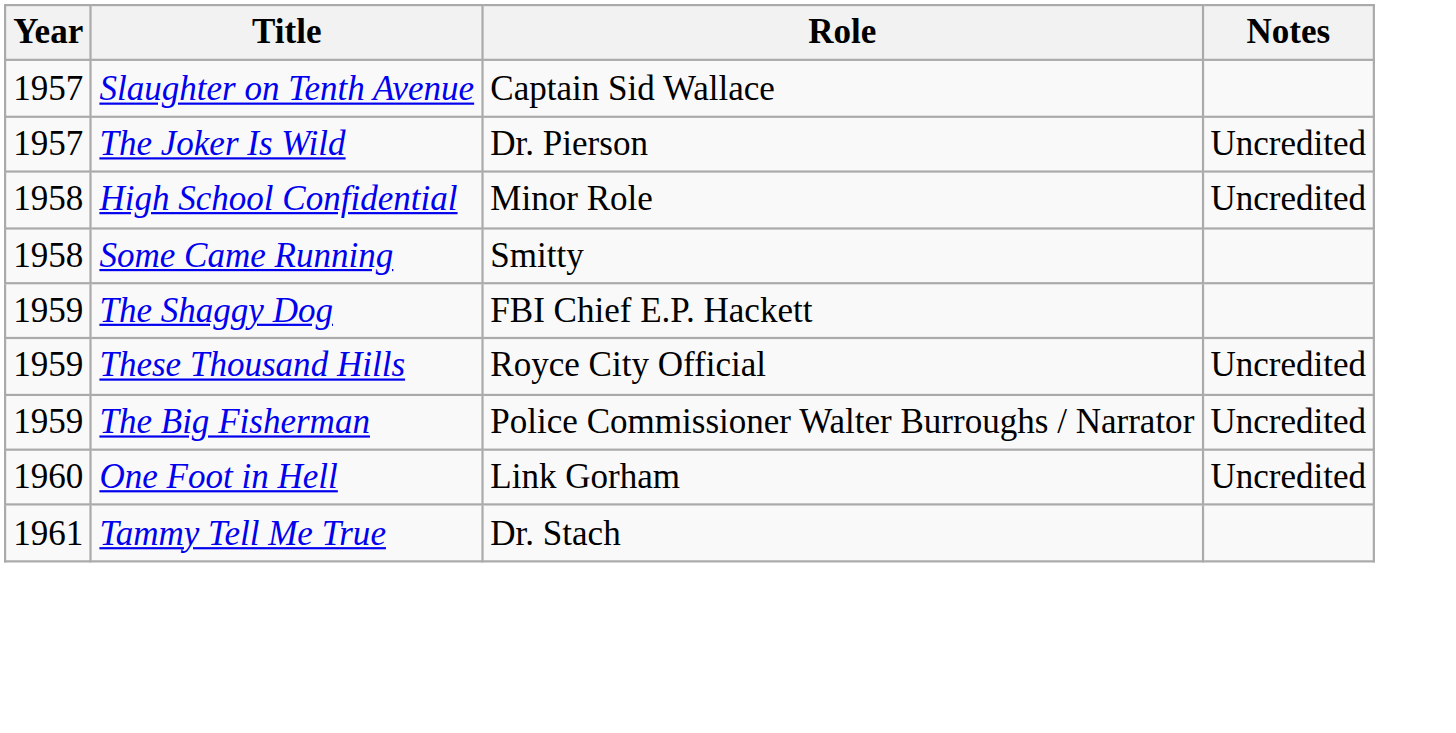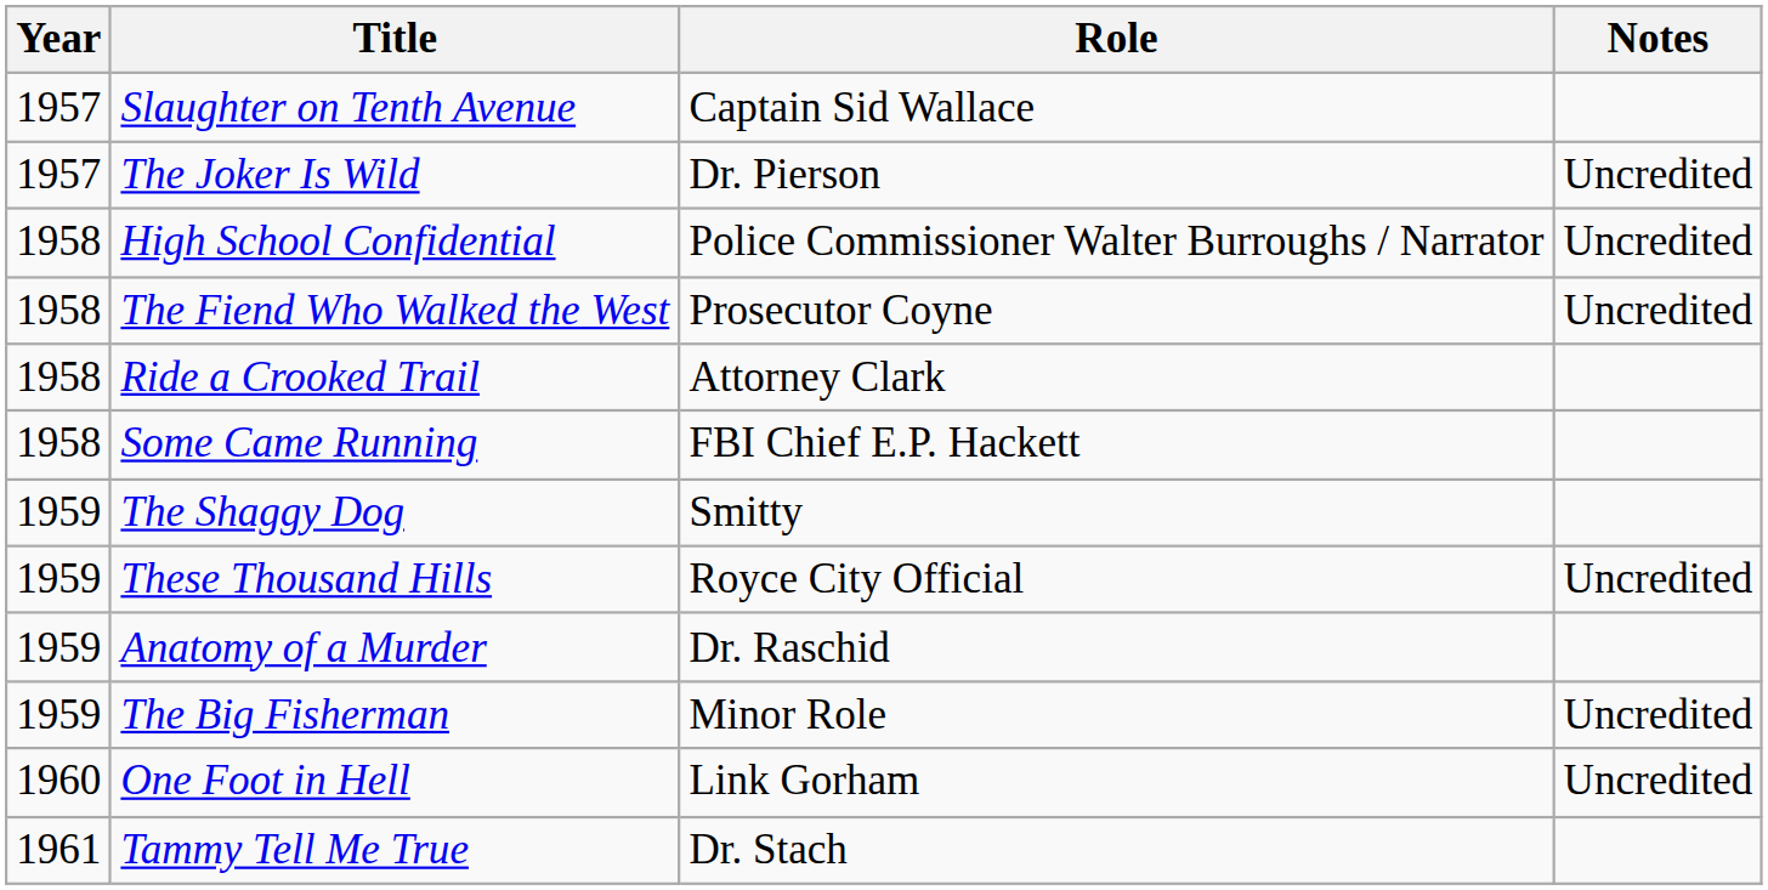 <table class="wikitable">
 <tr>
 <th>Year</th>
 <th>Title</th>
 <th>Role</th>
 <th>Notes</th>
 </tr>
 <tr>
 <td>1957</td>
 <td><em><a href='#'>Slaughter on Tenth Avenue</a></em></td>
 <td>Captain Sid Wallace</td>
 <td></td>
 </tr>
 <tr>
 <td>1957</td>
 <td><em><a href='#'>The Joker Is Wild</a></em></td>
 <td>Dr. Pierson</td>
 <td>Uncredited</td>
 </tr>
 <tr>
 <td>1958</td>
 <td><em><a href='#'>High School Confidential</a></em></td>
-<td>Minor Role</td>
+<td>Police Commissioner Walter Burroughs / Narrator</td>
 <td>Uncredited</td>
 </tr>
 <tr>
 <td>1958</td>
+<td><em><a href='#'>The Fiend Who Walked the West</a></em></td>
+<td>Prosecutor Coyne</td>
+<td>Uncredited</td>
+</tr>
+<tr>
+<td>1958</td>
+<td><em><a href='#'>Ride a Crooked Trail</a></em></td>
+<td>Attorney Clark</td>
+<td></td>
+</tr>
+<tr>
+<td>1958</td>
 <td><em><a href='#'>Some Came Running</a></em></td>
-<td>Smitty</td>
+<td>FBI Chief E.P. Hackett</td>
 <td></td>
 </tr>
 <tr>
 <td>1959</td>
 <td><em><a href='#'>The Shaggy Dog</a></em></td>
-<td>FBI Chief E.P. Hackett</td>
+<td>Smitty</td>
 <td></td>
 </tr>
 <tr>
 <td>1959</td>
 <td><em><a href='#'>These Thousand Hills</a></em></td>
 <td>Royce City Official</td>
 <td>Uncredited</td>
 </tr>
 <tr>
 <td>1959</td>
+<td><em><a href='#'>Anatomy of a Murder</a></em></td>
+<td>Dr. Raschid</td>
+<td></td>
+</tr>
+<tr>
+<td>1959</td>
 <td><em><a href='#'>The Big Fisherman</a></em></td>
-<td>Police Commissioner Walter Burroughs / Narrator</td>
+<td>Minor Role</td>
 <td>Uncredited</td>
 </tr>
 <tr>
 <td>1960</td>
 <td><em><a href='#'>One Foot in Hell</a></em></td>
 <td>Link Gorham</td>
 <td>Uncredited</td>
 </tr>
 <tr>
 <td>1961</td>
 <td><em><a href='#'>Tammy Tell Me True</a></em></td>
 <td>Dr. Stach</td>
 <td></td>
 </tr>
 </table>
